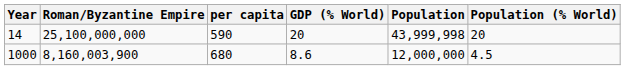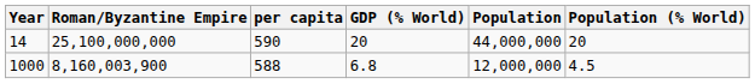 <table class="wikitable">
 <tr>
 <th>Year</th>
 <th>Roman/Byzantine Empire</th>
 <th>per capita</th>
 <th>GDP (% World)</th>
 <th>Population</th>
 <th>Population (% World)</th>
 </tr>
 <tr>
 <td>14</td>
 <td>25,100,000,000</td>
 <td>590</td>
 <td>20</td>
-<td>43,999,998</td>
+<td>44,000,000</td>
 <td>20</td>
 </tr>
 <tr>
 <td>1000</td>
 <td>8,160,003,900</td>
-<td>680</td>
-<td>8.6</td>
+<td>588</td>
+<td>6.8</td>
 <td>12,000,000</td>
 <td>4.5</td>
 </tr>
 </table>
